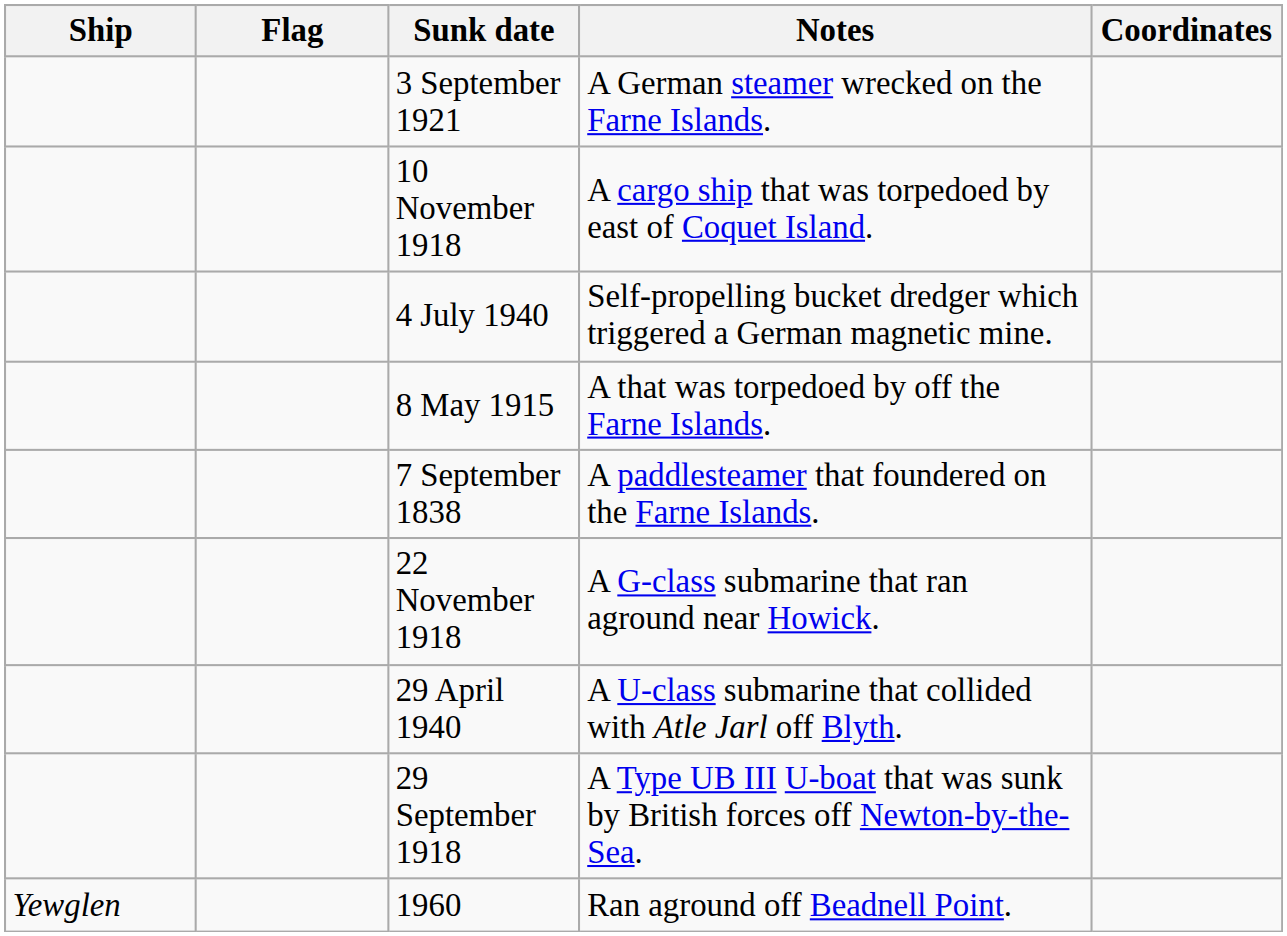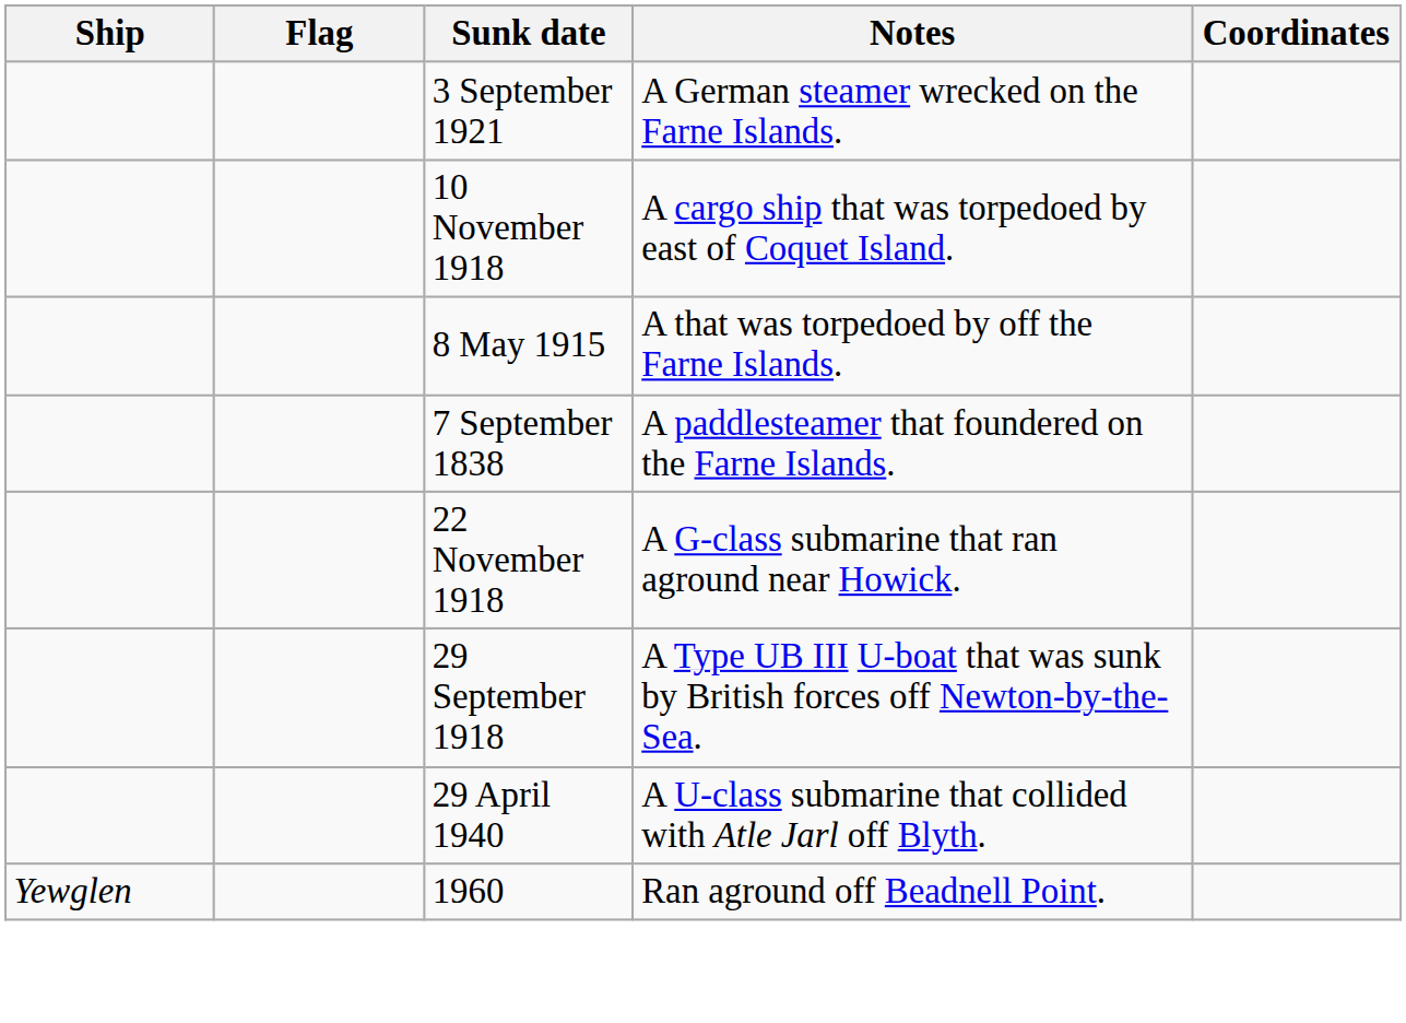 <table class=wikitable | style = "width:100%">
 <tr>
 <th style="width:15%">Ship</th>
 <th style="width:15%">Flag</th>
 <th style="width:15%">Sunk date</th>
 <th style="width:40%">Notes</th>
 <th style="width:15%">Coordinates</th>
 </tr>
 <tr>
 <td></td>
 <td></td>
 <td>3 September 1921</td>
 <td>A German <a href='#'>steamer</a> wrecked on the <a href='#'>Farne Islands</a>.</td>
 <td></td>
 </tr>
 <tr>
 <td></td>
 <td></td>
 <td>10 November 1918</td>
 <td>A <a href='#'>cargo ship</a> that was torpedoed by  east of <a href='#'>Coquet Island</a>.</td>
-<td></td>
-</tr>
-<tr>
-<td></td>
-<td></td>
-<td>4 July 1940</td>
-<td>Self-propelling bucket dredger which triggered a German magnetic mine.</td>
 <td></td>
 </tr>
 <tr>
 <td></td>
 <td></td>
 <td>8 May 1915</td>
 <td>A  that was torpedoed by  off the <a href='#'>Farne Islands</a>.</td>
 <td></td>
 </tr>
 <tr>
 <td></td>
 <td></td>
 <td>7 September 1838</td>
 <td>A <a href='#'>paddlesteamer</a> that foundered on the <a href='#'>Farne Islands</a>.</td>
 <td></td>
 </tr>
 <tr>
 <td></td>
 <td></td>
 <td>22 November 1918</td>
 <td>A <a href='#'>G-class</a> submarine that ran aground near <a href='#'>Howick</a>.</td>
 <td></td>
 </tr>
 <tr>
 <td></td>
 <td></td>
-<td>29 April 1940</td>
-<td>A <a href='#'>U-class</a> submarine that collided with <em>Atle Jarl</em> off <a href='#'>Blyth</a>.</td>
+<td>29 September 1918</td>
+<td>A <a href='#'>Type UB III</a> <a href='#'>U-boat</a> that was sunk by British forces off <a href='#'>Newton-by-the-Sea</a>.</td>
 <td></td>
 </tr>
 <tr>
 <td></td>
 <td></td>
-<td>29 September 1918</td>
-<td>A <a href='#'>Type UB III</a> <a href='#'>U-boat</a> that was sunk by British forces off <a href='#'>Newton-by-the-Sea</a>.</td>
+<td>29 April 1940</td>
+<td>A <a href='#'>U-class</a> submarine that collided with <em>Atle Jarl</em> off <a href='#'>Blyth</a>.</td>
 <td></td>
 </tr>
 <tr>
 <td><em>Yewglen</em></td>
 <td></td>
 <td>1960</td>
 <td>Ran aground off <a href='#'>Beadnell Point</a>.</td>
 <td></td>
 </tr>
 </table>
